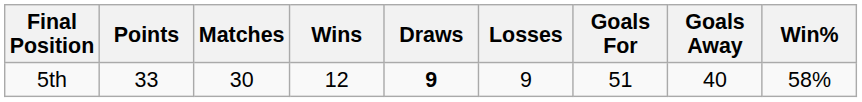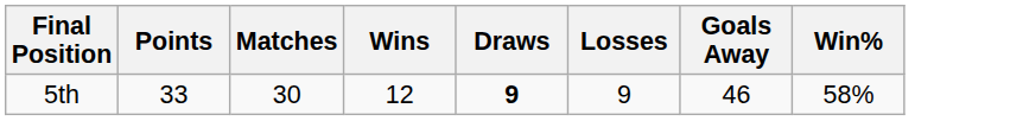 <table class="wikitable" style="font-size: 95%; text-align: center;">
 <tr>
 <th width=60>Final Position</th>
 <th width=60>Points</th>
 <th width=60>Matches</th>
 <th width=60>Wins</th>
 <th width=60>Draws</th>
 <th width=60>Losses</th>
-<th width=60>Goals For</th>
 <th width=60>Goals Away</th>
 <th width=60>Win%</th>
 </tr>
 <tr>
 <td>5th</td>
 <td>33</td>
 <td>30</td>
 <td>12</td>
 <td><strong>9</strong></td>
 <td>9</td>
-<td>51</td>
-<td>40</td>
+<td>46</td>
 <td>58%</td>
 </tr>
 </table>
